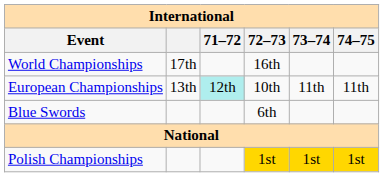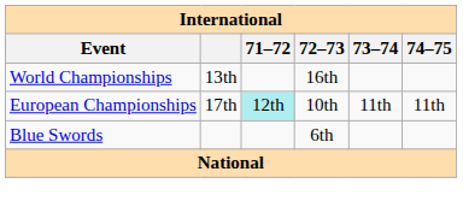 <table class="wikitable" style="text-align:center">
 <tr>
 <th style="background-color: #ffdead; " colspan=6 align=center>International</th>
 </tr>
 <tr>
 <th>Event</th>
 <th></th>
 <th>71–72</th>
 <th>72–73</th>
 <th>73–74</th>
 <th>74–75</th>
 </tr>
 <tr>
 <td align=left><a href='#'>World Championships</a></td>
-<td>17th</td>
+<td>13th</td>
 <td></td>
 <td>16th</td>
 <td></td>
 <td></td>
 </tr>
 <tr>
 <td align=left><a href='#'>European Championships</a></td>
-<td>13th</td>
+<td>17th</td>
 <td style="background: paleturquoise;">12th</td>
 <td>10th</td>
 <td>11th</td>
 <td>11th</td>
 </tr>
 <tr>
 <td align=left><a href='#'>Blue Swords</a></td>
 <td></td>
 <td></td>
 <td>6th</td>
 <td></td>
 <td></td>
 </tr>
 <tr>
 <th style="background-color: #ffdead; " colspan=6 align=center>National</th>
 </tr>
-<tr>
-<td align=left><a href='#'>Polish Championships</a></td>
-<td></td>
-<td></td>
-<td bgcolor=gold>1st</td>
-<td bgcolor=gold>1st</td>
-<td bgcolor=gold>1st</td>
-</tr>
 </table>
